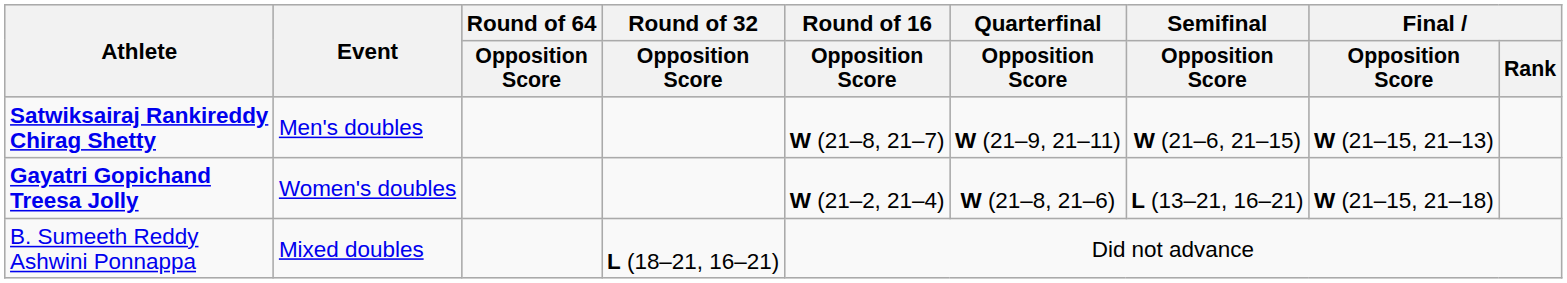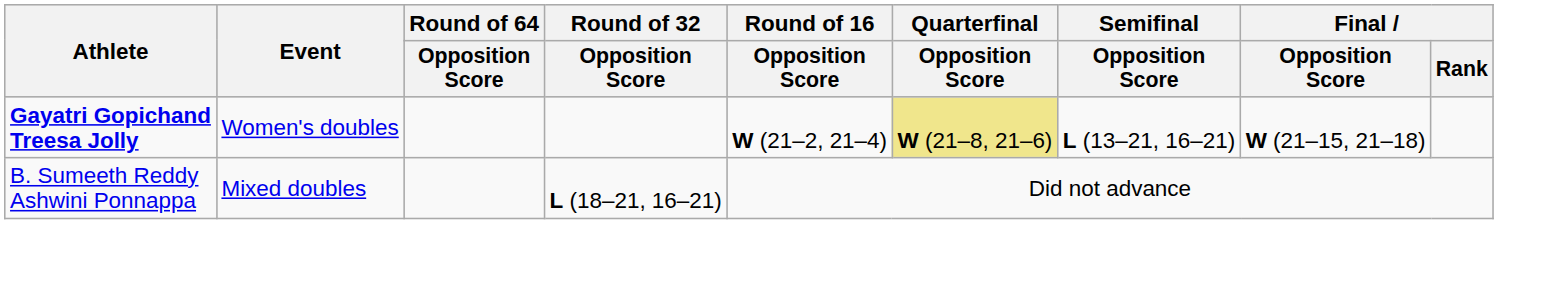 <table class=wikitable style="font-size:90%; text-align:center">
 <tr>
 <th rowspan=2>Athlete</th>
 <th rowspan=2>Event</th>
 <th>Round of 64</th>
 <th>Round of 32</th>
 <th>Round of 16</th>
 <th>Quarterfinal</th>
 <th>Semifinal</th>
 <th colspan=2>Final / </th>
 </tr>
 <tr style="font-size:95%">
 <th>Opposition<br>Score</th>
 <th>Opposition<br>Score</th>
 <th>Opposition<br>Score</th>
 <th>Opposition<br>Score</th>
 <th>Opposition<br>Score</th>
 <th>Opposition<br>Score</th>
 <th>Rank</th>
 </tr>
 <tr>
-<td align=left><strong><a href='#'>Satwiksairaj Rankireddy</a><br><a href='#'>Chirag Shetty</a></strong></td>
-<td align=left><a href='#'>Men's doubles</a></td>
-<td></td>
-<td></td>
-<td><br><strong>W</strong> (21–8, 21–7)</td>
-<td><br><strong>W</strong> (21–9, 21–11)</td>
-<td><br><strong>W</strong> (21–6, 21–15)</td>
-<td><br><strong>W</strong> (21–15, 21–13)</td>
-<td></td>
-</tr>
-<tr>
 <td align=left><strong><a href='#'>Gayatri Gopichand</a><br><a href='#'>Treesa Jolly</a></strong></td>
 <td align=left><a href='#'>Women's doubles</a></td>
 <td></td>
 <td></td>
 <td><br><strong>W</strong> (21–2, 21–4)</td>
-<td><br><strong>W</strong> (21–8, 21–6)</td>
+<td style="background: khaki;"><br><strong>W</strong> (21–8, 21–6)</td>
 <td><br><strong>L</strong> (13–21, 16–21)</td>
 <td><br><strong>W</strong> (21–15, 21–18)</td>
 <td></td>
 </tr>
 <tr>
 <td align=left><a href='#'>B. Sumeeth Reddy</a><br><a href='#'>Ashwini Ponnappa</a></td>
 <td align=left><a href='#'>Mixed doubles</a></td>
 <td></td>
 <td><br><strong>L</strong> (18–21, 16–21)</td>
 <td colspan=5>Did not advance</td>
 </tr>
 </table>
